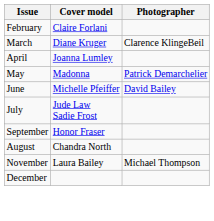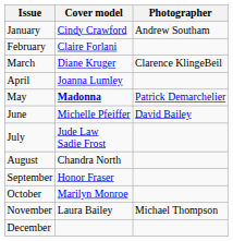 <table class="sortable wikitable">
 <tr>
 <th>Issue</th>
 <th>Cover model</th>
 <th>Photographer</th>
+</tr>
+<tr>
+<td>January</td>
+<td><a href='#'>Cindy Crawford</a></td>
+<td>Andrew Southam</td>
 </tr>
 <tr>
 <td>February</td>
 <td><a href='#'>Claire Forlani</a></td>
 <td></td>
 </tr>
 <tr>
 <td>March</td>
 <td><a href='#'>Diane Kruger</a></td>
 <td>Clarence KlingeBeil</td>
 </tr>
 <tr>
 <td>April</td>
 <td><a href='#'>Joanna Lumley</a></td>
 <td></td>
 </tr>
 <tr>
 <td>May</td>
-<td><a href='#'>Madonna</a></td>
+<td><strong><a href='#'>Madonna</a></strong></td>
 <td><a href='#'>Patrick Demarchelier</a></td>
 </tr>
 <tr>
 <td>June</td>
 <td><a href='#'>Michelle Pfeiffer</a></td>
 <td><a href='#'>David Bailey</a></td>
 </tr>
 <tr>
 <td>July</td>
 <td><a href='#'>Jude Law</a> <br> <a href='#'>Sadie Frost</a></td>
 <td></td>
 </tr>
 <tr>
+<td>August</td>
+<td>Chandra North</td>
+<td></td>
+</tr>
+<tr>
 <td>September</td>
 <td><a href='#'>Honor Fraser</a></td>
 <td></td>
 </tr>
 <tr>
-<td>August</td>
-<td>Chandra North</td>
+<td>October</td>
+<td><a href='#'>Marilyn Monroe</a></td>
 <td></td>
 </tr>
 <tr>
 <td>November</td>
 <td>Laura Bailey</td>
 <td>Michael Thompson</td>
 </tr>
 <tr>
 <td>December</td>
 <td></td>
 <td></td>
 </tr>
 </table>
